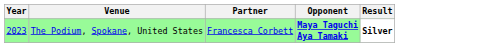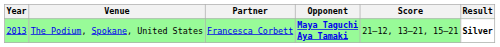 <table class="sortable wikitable" style="font-size: 90%;">
 <tr>
 <th>Year</th>
 <th>Venue</th>
 <th>Partner</th>
 <th>Opponent</th>
+<th>Score</th>
 <th>Result</th>
 </tr>
 <tr style="background:#98FB98">
-<td align="center"><a href='#'>2023</a></td>
+<td align="center"><a href='#'>2013</a></td>
 <td align="left"><a href='#'>The Podium</a>, <a href='#'>Spokane</a>, United States</td>
 <td align="left"> <a href='#'>Francesca Corbett</a></td>
 <td align="left"><strong> <a href='#'>Maya Taguchi</a><br> <a href='#'>Aya Tamaki</a></strong></td>
+<td align="left">21–12, 13–21, 15–21</td>
 <td style="text-align:left; background:white"> <strong>Silver</strong></td>
 </tr>
 </table>
